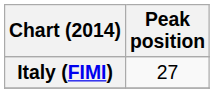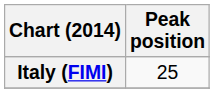 <table class="wikitable sortable plainrowheaders" style="text-align:center">
 <tr>
 <th>Chart (2014)</th>
 <th>Peak<br>position</th>
 </tr>
 <tr>
 </tr>
 <tr>
 </tr>
 <tr>
 </tr>
 <tr>
 </tr>
 <tr>
 <th scope="row">Italy (<a href='#'>FIMI</a>)</th>
-<td>27</td>
+<td>25</td>
 </tr>
 <tr>
 </tr>
 <tr>
 </tr>
 <tr>
 </tr>
 </table>
